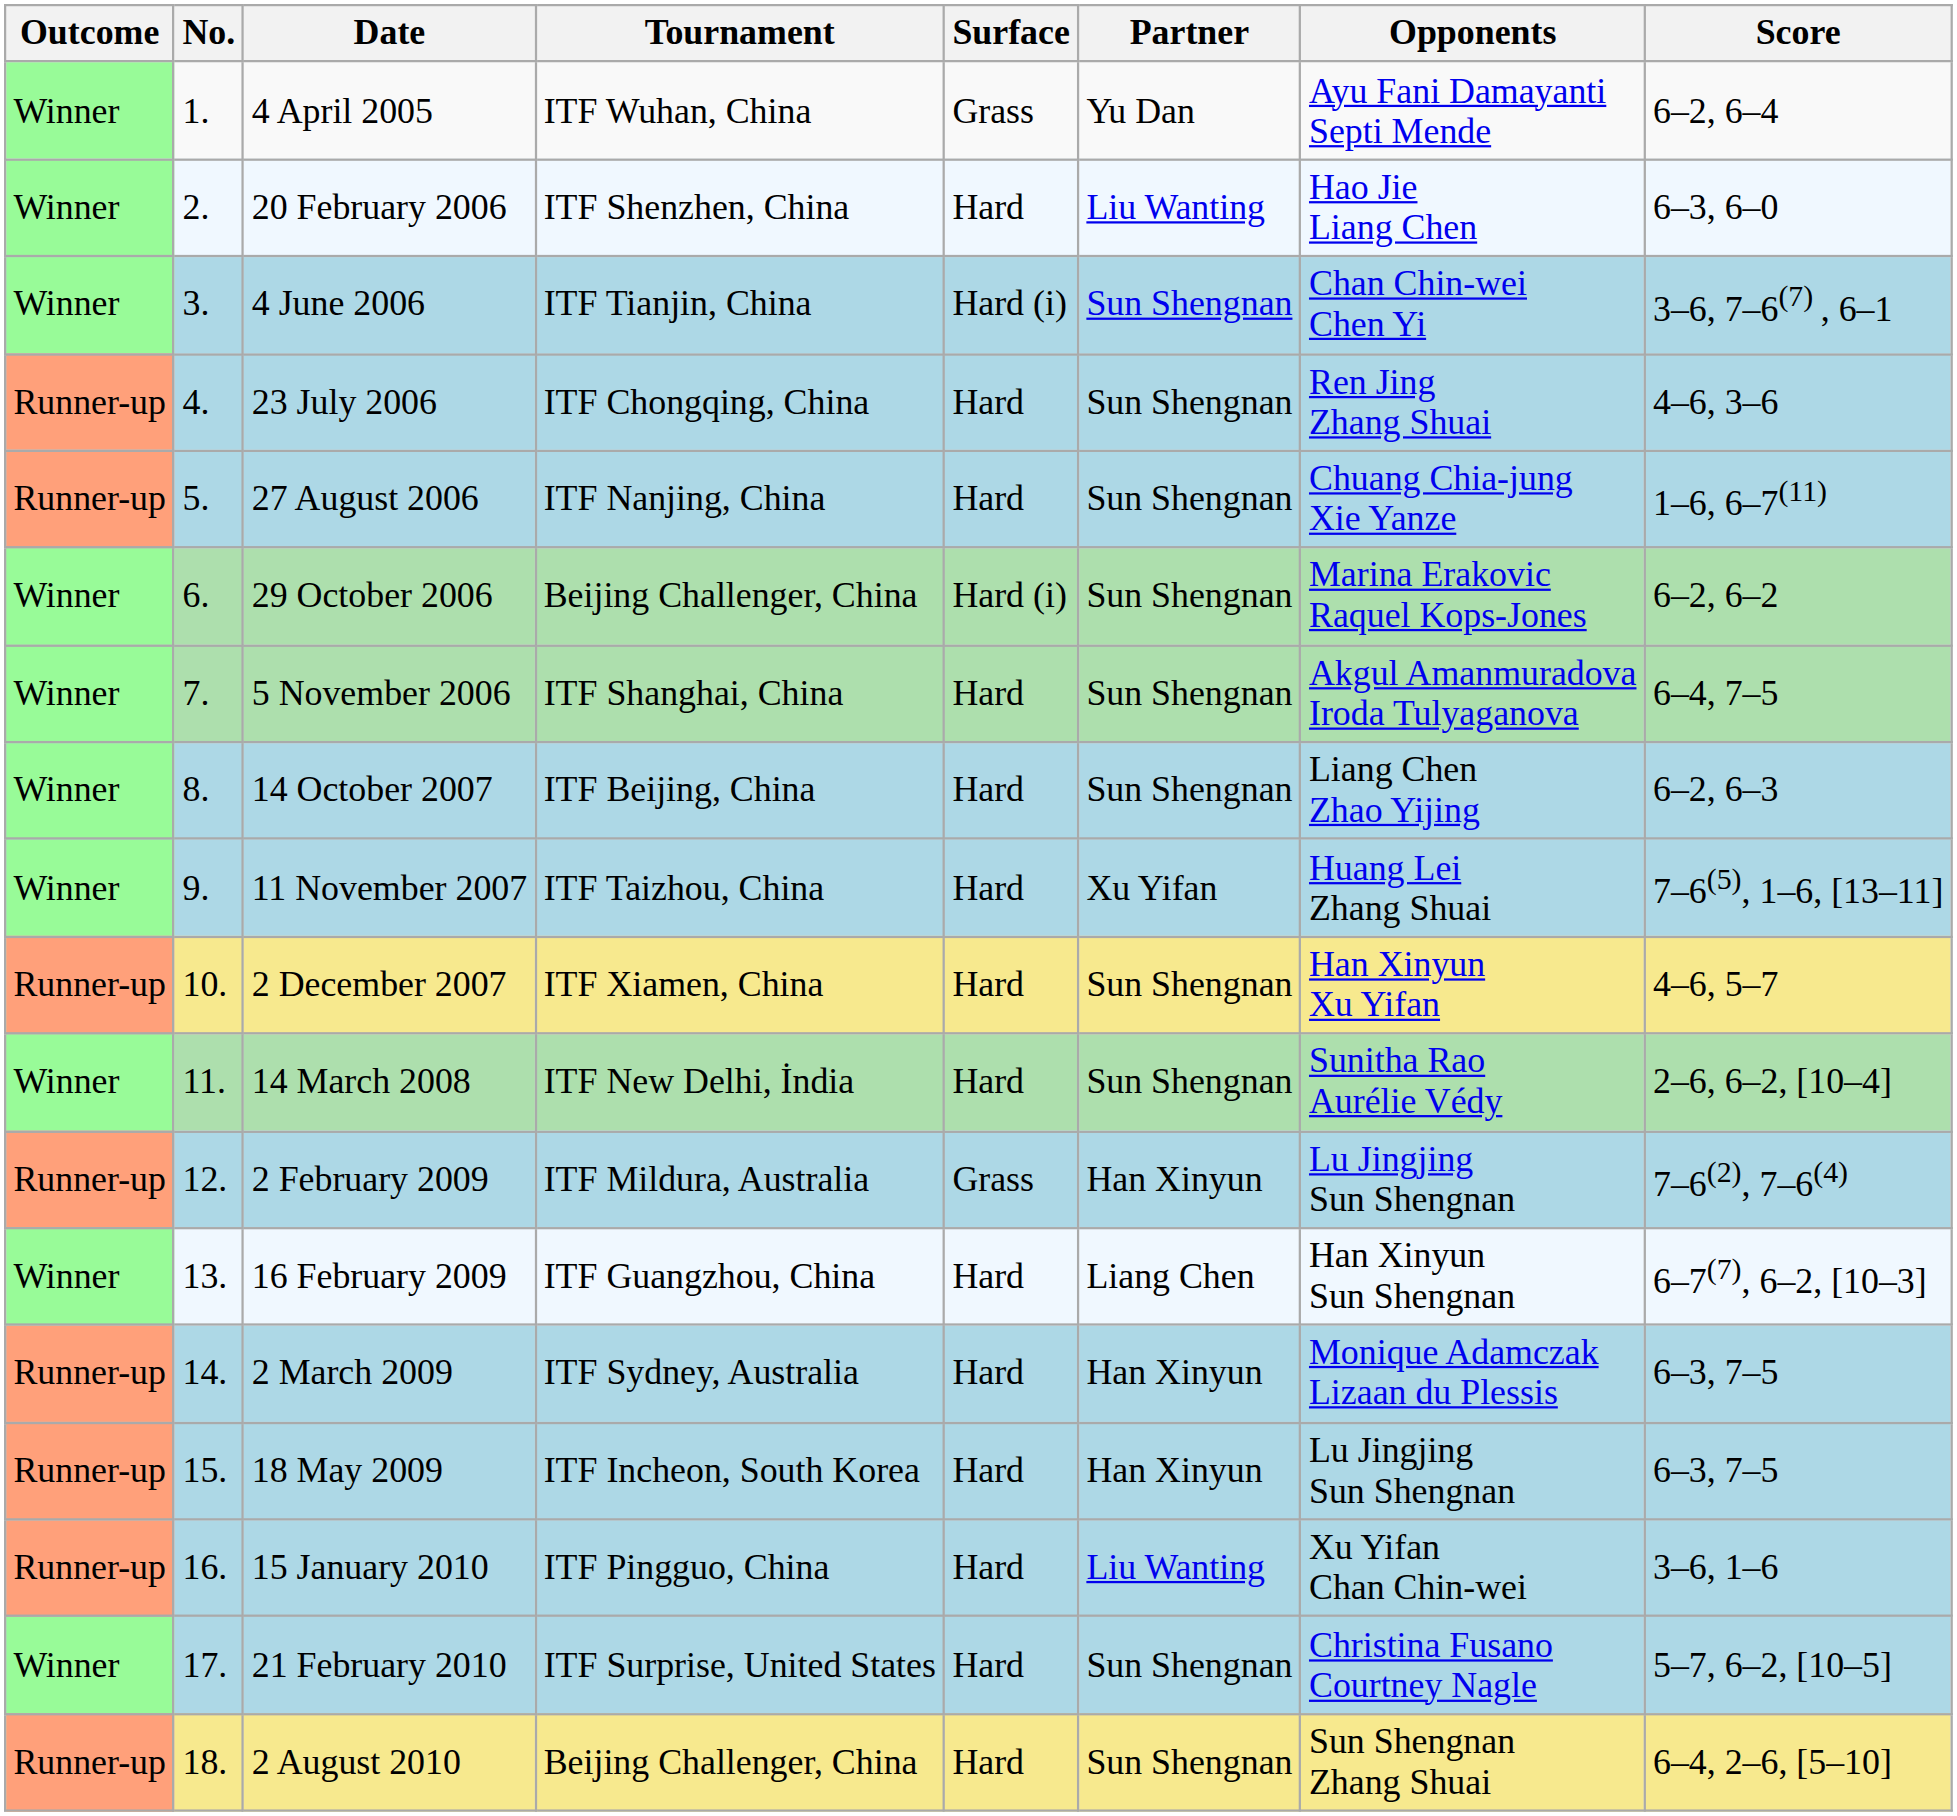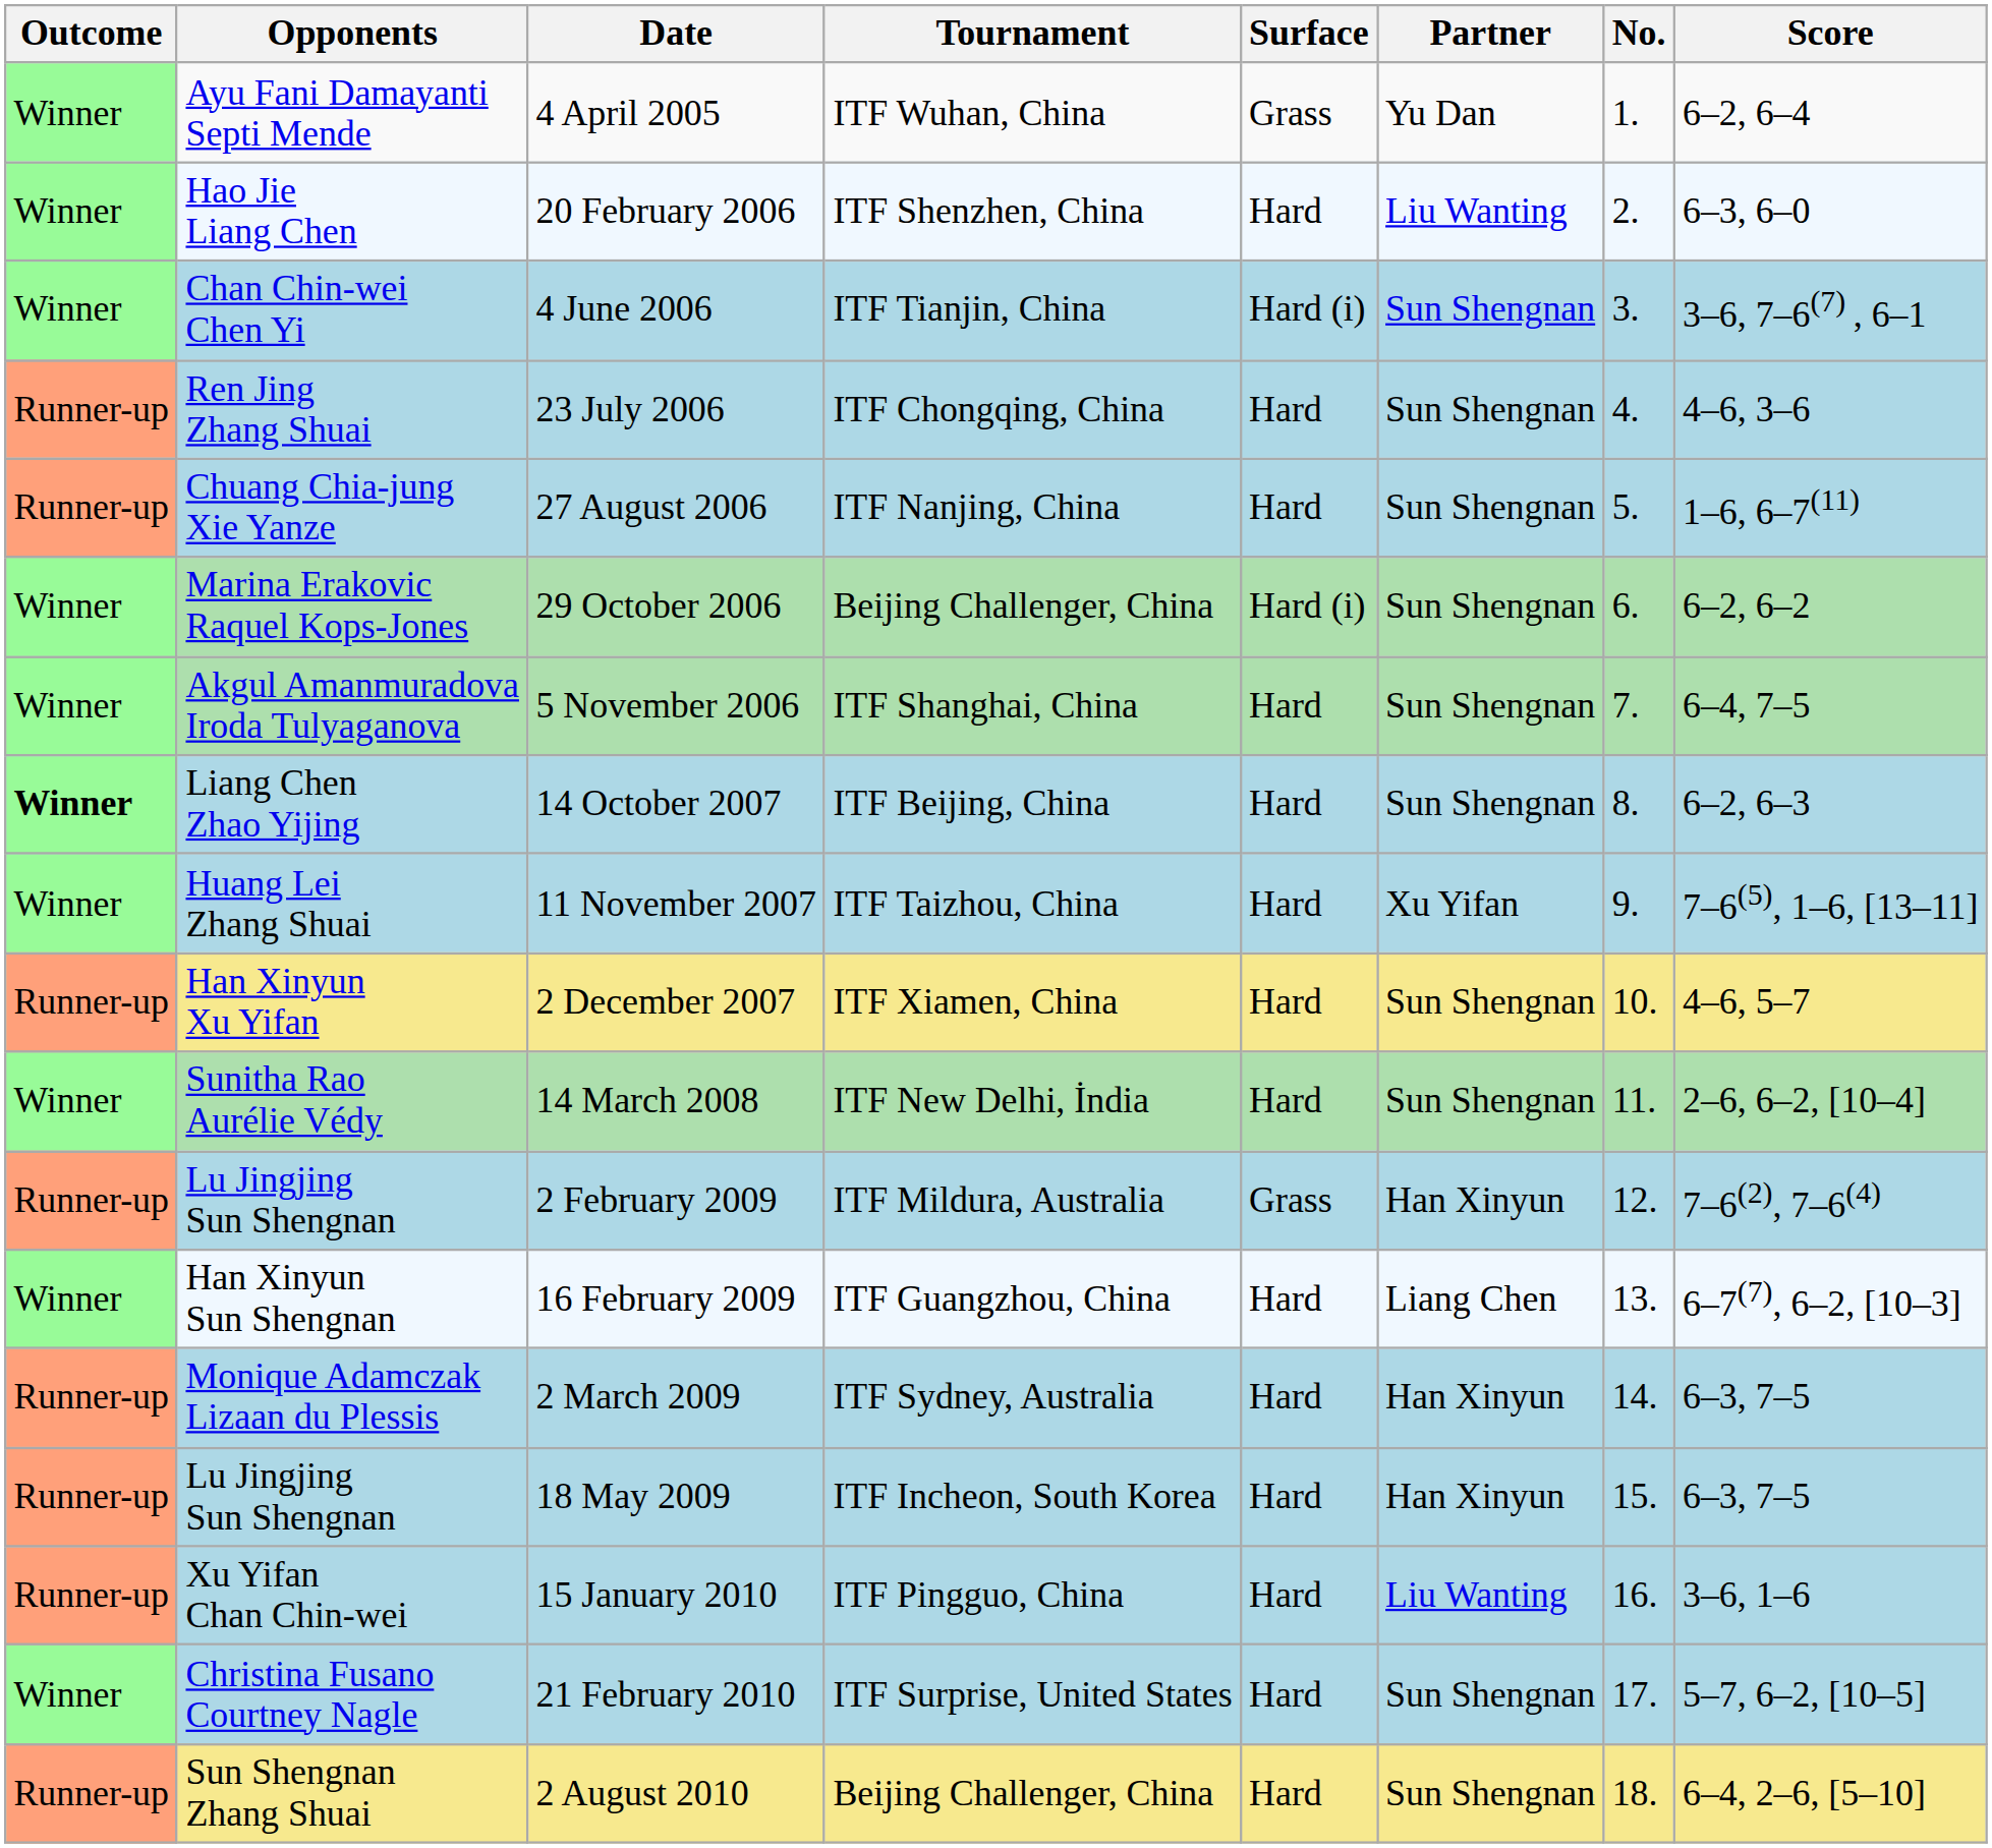 <table class="sortable wikitable">
 <tr>
 <th>Outcome</th>
-<th>No.</th>
+<th>Opponents</th>
 <th>Date</th>
 <th>Tournament</th>
 <th>Surface</th>
 <th>Partner</th>
-<th>Opponents</th>
+<th>No.</th>
 <th>Score</th>
 </tr>
 <tr>
 <td bgcolor="98FB98">Winner</td>
-<td>1.</td>
+<td> <a href='#'>Ayu Fani Damayanti</a> <br>  <a href='#'>Septi Mende</a></td>
 <td>4 April 2005</td>
 <td>ITF Wuhan, China</td>
 <td>Grass</td>
 <td> Yu Dan</td>
-<td> <a href='#'>Ayu Fani Damayanti</a> <br>  <a href='#'>Septi Mende</a></td>
+<td>1.</td>
 <td>6–2, 6–4</td>
 </tr>
 <tr bgcolor="#f0f8ff">
 <td bgcolor="98FB98">Winner</td>
-<td>2.</td>
+<td> <a href='#'>Hao Jie</a> <br>  <a href='#'>Liang Chen</a></td>
 <td>20 February 2006</td>
 <td>ITF Shenzhen, China</td>
 <td>Hard</td>
 <td> <a href='#'>Liu Wanting</a></td>
-<td> <a href='#'>Hao Jie</a> <br>  <a href='#'>Liang Chen</a></td>
+<td>2.</td>
 <td>6–3, 6–0</td>
 </tr>
 <tr bgcolor=lightblue>
 <td style="background:#98fb98;">Winner</td>
-<td>3.</td>
+<td> <a href='#'>Chan Chin-wei</a> <br>  <a href='#'>Chen Yi</a></td>
 <td>4 June 2006</td>
 <td>ITF Tianjin, China</td>
 <td>Hard (i)</td>
 <td> <a href='#'>Sun Shengnan</a></td>
-<td> <a href='#'>Chan Chin-wei</a> <br>  <a href='#'>Chen Yi</a></td>
+<td>3.</td>
 <td>3–6, 7–6<sup>(7) </sup>, 6–1</td>
 </tr>
 <tr bgcolor=lightblue>
 <td style="background:#ffa07a;">Runner-up</td>
-<td>4.</td>
+<td> <a href='#'>Ren Jing</a> <br>  <a href='#'>Zhang Shuai</a></td>
 <td>23 July 2006</td>
 <td>ITF Chongqing, China</td>
 <td>Hard</td>
 <td> Sun Shengnan</td>
-<td> <a href='#'>Ren Jing</a> <br>  <a href='#'>Zhang Shuai</a></td>
+<td>4.</td>
 <td>4–6, 3–6</td>
 </tr>
 <tr bgcolor=lightblue>
 <td style="background:#ffa07a;">Runner-up</td>
-<td>5.</td>
+<td> <a href='#'>Chuang Chia-jung</a> <br>  <a href='#'>Xie Yanze</a></td>
 <td>27 August 2006</td>
 <td>ITF Nanjing, China</td>
 <td>Hard</td>
 <td> Sun Shengnan</td>
-<td> <a href='#'>Chuang Chia-jung</a> <br>  <a href='#'>Xie Yanze</a></td>
+<td>5.</td>
 <td>1–6, 6–7<sup>(11)</sup></td>
 </tr>
 <tr bgcolor=addfad>
 <td style="background:#98fb98;">Winner</td>
-<td>6.</td>
+<td> <a href='#'>Marina Erakovic</a> <br>  <a href='#'>Raquel Kops-Jones</a></td>
 <td>29 October 2006</td>
 <td>Beijing Challenger, China</td>
 <td>Hard (i)</td>
 <td> Sun Shengnan</td>
-<td> <a href='#'>Marina Erakovic</a> <br>  <a href='#'>Raquel Kops-Jones</a></td>
+<td>6.</td>
 <td>6–2, 6–2</td>
 </tr>
 <tr bgcolor=addfad>
 <td style="background:#98fb98;">Winner</td>
-<td>7.</td>
+<td> <a href='#'>Akgul Amanmuradova</a> <br>  <a href='#'>Iroda Tulyaganova</a></td>
 <td>5 November 2006</td>
 <td>ITF Shanghai, China</td>
 <td>Hard</td>
 <td> Sun Shengnan</td>
-<td> <a href='#'>Akgul Amanmuradova</a> <br>  <a href='#'>Iroda Tulyaganova</a></td>
+<td>7.</td>
 <td>6–4, 7–5</td>
 </tr>
 <tr bgcolor=lightblue>
-<td style="background:#98fb98;">Winner</td>
-<td>8.</td>
+<td style="background:#98fb98;"><strong>Winner</strong></td>
+<td> Liang Chen <br>  <a href='#'>Zhao Yijing</a></td>
 <td>14 October 2007</td>
 <td>ITF Beijing, China</td>
 <td>Hard</td>
 <td> Sun Shengnan</td>
-<td> Liang Chen <br>  <a href='#'>Zhao Yijing</a></td>
+<td>8.</td>
 <td>6–2, 6–3</td>
 </tr>
 <tr bgcolor=lightblue>
 <td style="background:#98fb98;">Winner</td>
-<td>9.</td>
+<td> <a href='#'>Huang Lei</a> <br>  Zhang Shuai</td>
 <td>11 November 2007</td>
 <td>ITF Taizhou, China</td>
 <td>Hard</td>
 <td> Xu Yifan</td>
-<td> <a href='#'>Huang Lei</a> <br>  Zhang Shuai</td>
+<td>9.</td>
 <td>7–6<sup>(5)</sup>, 1–6, [13–11]</td>
 </tr>
 <tr style="background:#f7e98e;">
 <td style="background:#ffa07a;">Runner-up</td>
-<td>10.</td>
+<td> <a href='#'>Han Xinyun</a> <br>  <a href='#'>Xu Yifan</a></td>
 <td>2 December 2007</td>
 <td>ITF Xiamen, China</td>
 <td>Hard</td>
 <td> Sun Shengnan</td>
-<td> <a href='#'>Han Xinyun</a> <br>  <a href='#'>Xu Yifan</a></td>
+<td>10.</td>
 <td>4–6, 5–7</td>
 </tr>
 <tr bgcolor=addfad>
 <td style="background:#98fb98;">Winner</td>
-<td>11.</td>
+<td> <a href='#'>Sunitha Rao</a> <br>  <a href='#'>Aurélie Védy</a></td>
 <td>14 March 2008</td>
 <td>ITF New Delhi, İndia</td>
 <td>Hard</td>
 <td> Sun Shengnan</td>
-<td> <a href='#'>Sunitha Rao</a> <br>  <a href='#'>Aurélie Védy</a></td>
+<td>11.</td>
 <td>2–6, 6–2, [10–4]</td>
 </tr>
 <tr style="background:lightblue;">
 <td style="background:#ffa07a;">Runner-up</td>
-<td>12.</td>
+<td> <a href='#'>Lu Jingjing</a><br> Sun Shengnan</td>
 <td>2 February 2009</td>
 <td>ITF Mildura, Australia</td>
 <td>Grass</td>
 <td> Han Xinyun</td>
-<td> <a href='#'>Lu Jingjing</a><br> Sun Shengnan</td>
+<td>12.</td>
 <td>7–6<sup>(2)</sup>, 7–6<sup>(4)</sup></td>
 </tr>
 <tr style="background:#f0f8ff;">
 <td style="background:#98fb98;">Winner</td>
-<td>13.</td>
+<td> Han Xinyun<br> Sun Shengnan</td>
 <td>16 February 2009</td>
 <td>ITF Guangzhou, China</td>
 <td>Hard</td>
 <td> Liang Chen</td>
-<td> Han Xinyun<br> Sun Shengnan</td>
+<td>13.</td>
 <td>6–7<sup>(7)</sup>, 6–2, [10–3]</td>
 </tr>
 <tr style="background:lightblue;">
 <td style="background:#ffa07a;">Runner-up</td>
-<td>14.</td>
+<td> <a href='#'>Monique Adamczak</a><br> <a href='#'>Lizaan du Plessis</a></td>
 <td>2 March 2009</td>
 <td>ITF Sydney, Australia</td>
 <td>Hard</td>
 <td> Han Xinyun</td>
-<td> <a href='#'>Monique Adamczak</a><br> <a href='#'>Lizaan du Plessis</a></td>
+<td>14.</td>
 <td>6–3, 7–5</td>
 </tr>
 <tr style="background:lightblue;">
 <td style="background:#ffa07a;">Runner-up</td>
-<td>15.</td>
+<td> Lu Jingjing<br> Sun Shengnan</td>
 <td>18 May 2009</td>
 <td>ITF Incheon, South Korea</td>
 <td>Hard</td>
 <td> Han Xinyun</td>
-<td> Lu Jingjing<br> Sun Shengnan</td>
+<td>15.</td>
 <td>6–3, 7–5</td>
 </tr>
 <tr style="background:lightblue;">
 <td style="background:#ffa07a;">Runner-up</td>
-<td>16.</td>
+<td> Xu Yifan<br> Chan Chin-wei</td>
 <td>15 January 2010</td>
 <td>ITF Pingguo, China</td>
 <td>Hard</td>
 <td> <a href='#'>Liu Wanting</a></td>
-<td> Xu Yifan<br> Chan Chin-wei</td>
+<td>16.</td>
 <td>3–6, 1–6</td>
 </tr>
 <tr style="background:lightblue;">
 <td bgcolor="98FB98">Winner</td>
-<td>17.</td>
+<td> <a href='#'>Christina Fusano</a><br> <a href='#'>Courtney Nagle</a></td>
 <td>21 February 2010</td>
 <td>ITF Surprise, United States</td>
 <td>Hard</td>
 <td> Sun Shengnan</td>
-<td> <a href='#'>Christina Fusano</a><br> <a href='#'>Courtney Nagle</a></td>
+<td>17.</td>
 <td>5–7, 6–2, [10–5]</td>
 </tr>
 <tr style="background:#f7e98e;">
 <td style="background:#ffa07a;">Runner-up</td>
-<td>18.</td>
+<td> Sun Shengnan<br> Zhang Shuai</td>
 <td>2 August 2010</td>
 <td>Beijing Challenger, China</td>
 <td>Hard</td>
 <td> Sun Shengnan</td>
-<td> Sun Shengnan<br> Zhang Shuai</td>
+<td>18.</td>
 <td>6–4, 2–6, [5–10]</td>
 </tr>
 </table>
